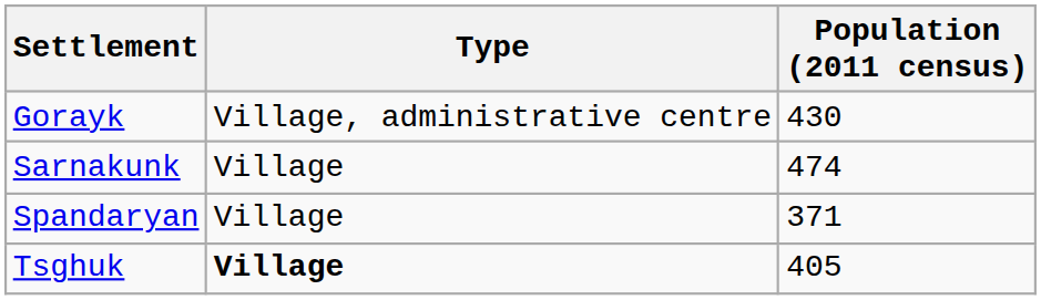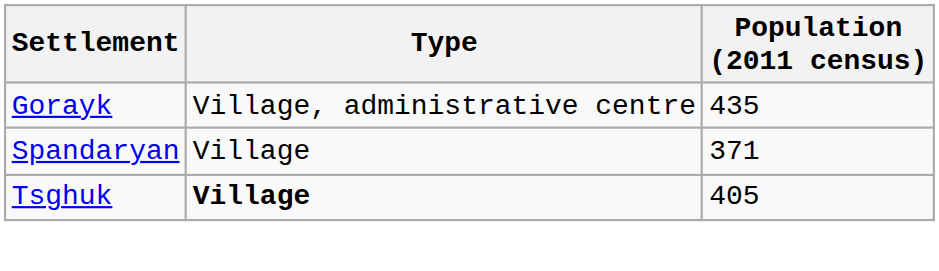 <table class="wikitable sortable">
 <tr>
 <th>Settlement</th>
 <th>Type</th>
 <th>Population<br>(2011 census)</th>
 </tr>
 <tr>
 <td><a href='#'>Gorayk</a></td>
 <td>Village, administrative centre</td>
-<td>430</td>
-</tr>
-<tr>
-<td><a href='#'>Sarnakunk</a></td>
-<td>Village</td>
-<td>474</td>
+<td>435</td>
 </tr>
 <tr>
 <td><a href='#'>Spandaryan</a></td>
 <td>Village</td>
 <td>371</td>
 </tr>
 <tr>
 <td><a href='#'>Tsghuk</a></td>
 <td><strong>Village</strong></td>
 <td>405</td>
 </tr>
 </table>
